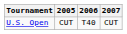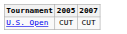 <table class="wikitable" style="font-size:95%;">
 <tr>
 <th>Tournament</th>
 <th>2005</th>
-<th>2006</th>
 <th>2007</th>
 </tr>
 <tr>
 <td><a href='#'>U.S. Open</a></td>
 <td align="center">CUT</td>
-<td align="center">T40</td>
 <td align="center">CUT</td>
 </tr>
 </table>
